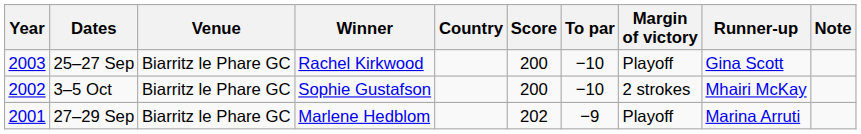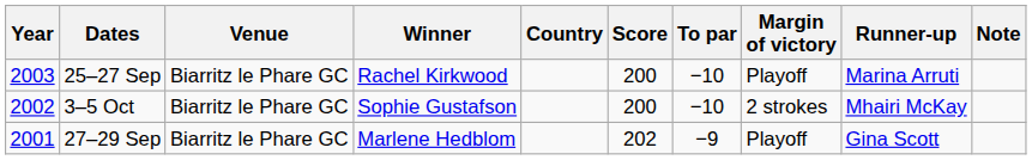 <table class=wikitable style="font-size:95%">
 <tr>
 <th>Year</th>
 <th>Dates</th>
 <th>Venue</th>
 <th>Winner</th>
 <th>Country</th>
 <th>Score</th>
 <th>To par</th>
 <th>Margin<br>of victory</th>
 <th>Runner-up</th>
 <th>Note</th>
 </tr>
 <tr>
 <td><a href='#'>2003</a></td>
 <td>25–27 Sep</td>
 <td>Biarritz le Phare GC</td>
 <td><a href='#'>Rachel Kirkwood</a></td>
 <td></td>
 <td align=center>200</td>
 <td align=center>−10</td>
 <td>Playoff</td>
-<td> <a href='#'>Gina Scott </a></td>
+<td> <a href='#'>Marina Arruti </a></td>
 <td></td>
 </tr>
 <tr>
 <td><a href='#'>2002</a></td>
 <td>3–5 Oct</td>
 <td>Biarritz le Phare GC</td>
 <td><a href='#'>Sophie Gustafson</a></td>
 <td></td>
 <td align=center>200</td>
 <td align=center>−10</td>
 <td>2 strokes</td>
 <td> <a href='#'>Mhairi McKay</a></td>
 <td></td>
 </tr>
 <tr>
 <td><a href='#'>2001</a></td>
 <td>27–29 Sep</td>
 <td>Biarritz le Phare GC</td>
 <td><a href='#'>Marlene Hedblom</a></td>
 <td></td>
 <td align=center>202</td>
 <td align=center>−9</td>
 <td>Playoff</td>
-<td> <a href='#'>Marina Arruti </a></td>
+<td> <a href='#'>Gina Scott </a></td>
 <td></td>
 </tr>
 </table>
